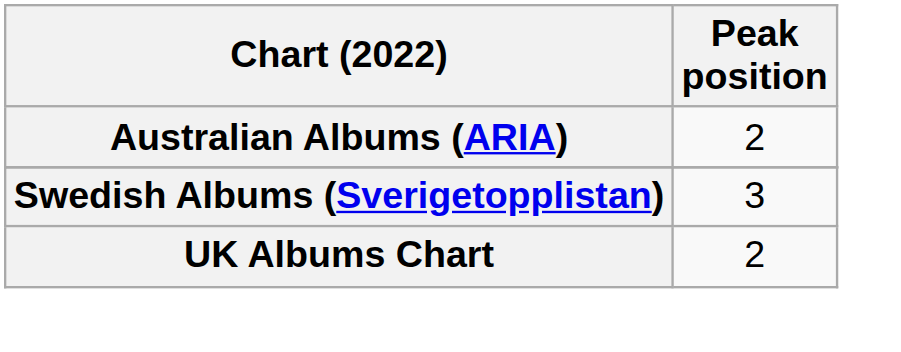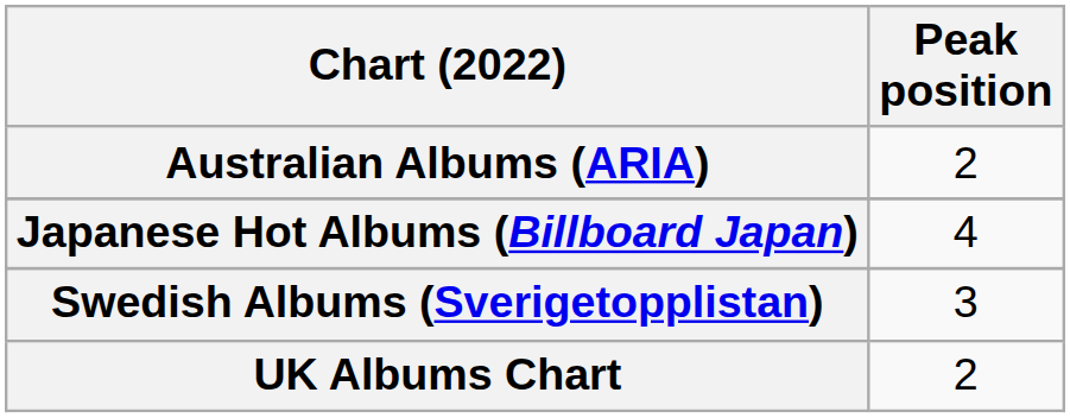 <table class="wikitable sortable plainrowheaders" style="text-align:center">
 <tr>
 <th scope="col">Chart (2022)</th>
 <th scope="col">Peak<br>position</th>
 </tr>
 <tr>
 <th scope="row">Australian Albums (<a href='#'>ARIA</a>)</th>
 <td>2</td>
 </tr>
 <tr>
+</tr>
+<tr>
+<th scope="row">Japanese Hot Albums (<em><a href='#'>Billboard Japan</a></em>)</th>
+<td>4</td>
 </tr>
 <tr>
 </tr>
 <tr>
 </tr>
 <tr>
 <th scope="row">Swedish Albums (<a href='#'>Sverigetopplistan</a>)</th>
 <td>3</td>
 </tr>
 <tr>
 <th scope="row">UK Albums Chart</th>
 <td>2</td>
 </tr>
 </table>
